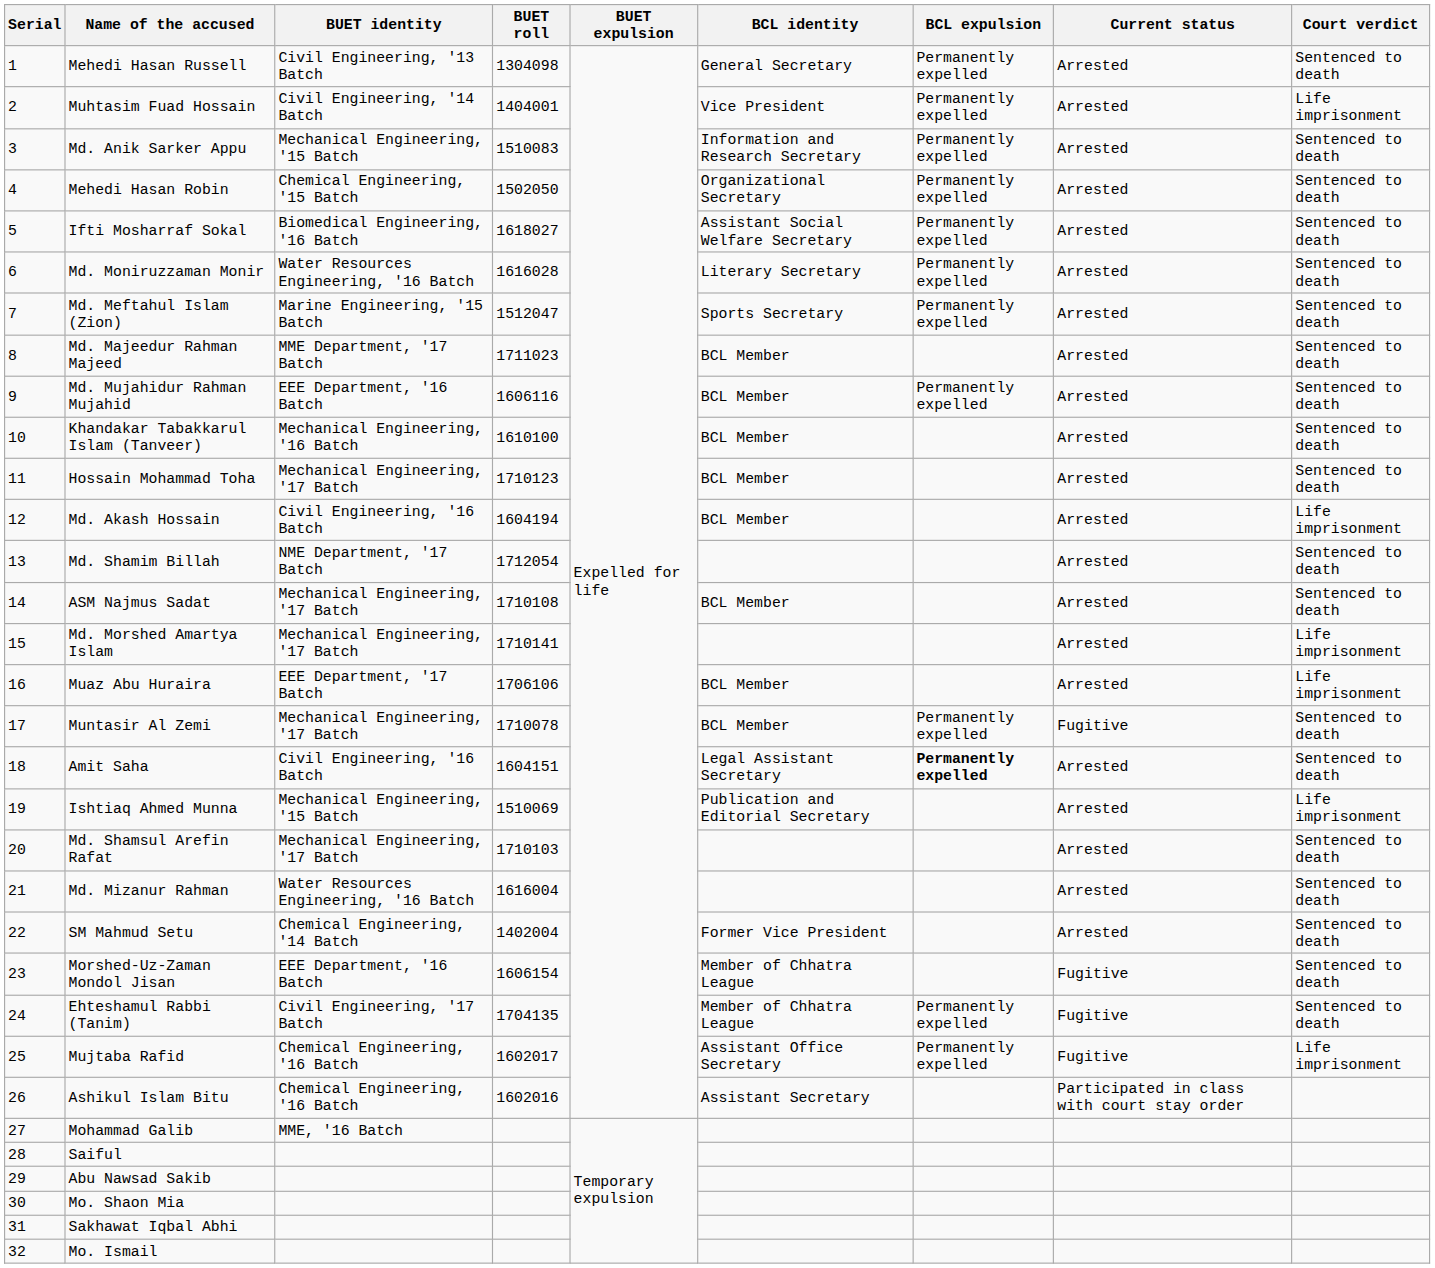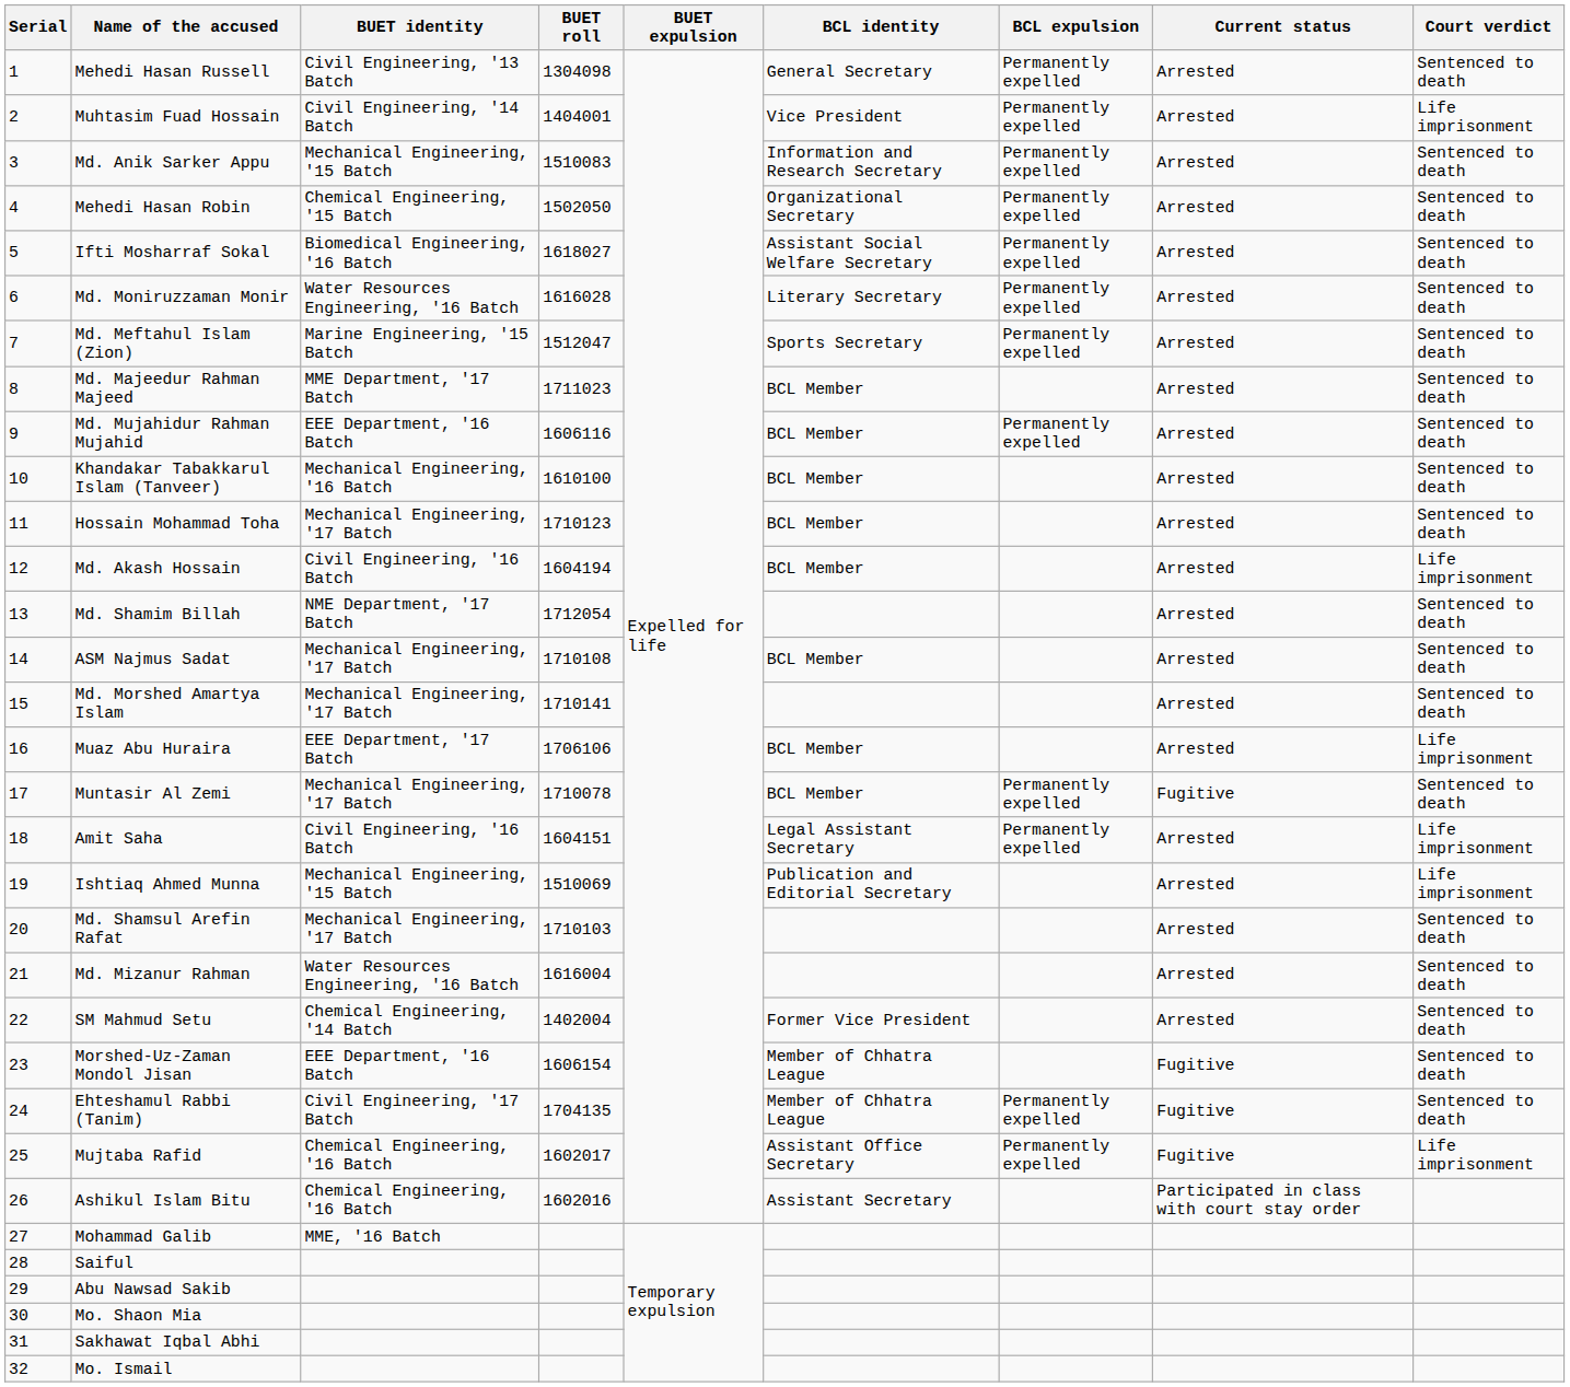 <table class="wikitable">
 <tr>
 <th>Serial</th>
 <th>Name of the accused</th>
 <th>BUET identity</th>
 <th>BUET roll</th>
 <th>BUET expulsion</th>
 <th>BCL identity</th>
 <th>BCL expulsion</th>
 <th>Current status</th>
 <th>Court verdict</th>
 </tr>
 <tr>
 <td>1</td>
 <td>Mehedi Hasan Russell</td>
 <td>Civil Engineering, '13 Batch</td>
 <td>1304098</td>
 <td rowspan="26">Expelled for life</td>
 <td>General Secretary</td>
 <td>Permanently expelled</td>
 <td>Arrested</td>
 <td>Sentenced to death</td>
 </tr>
 <tr>
 <td>2</td>
 <td>Muhtasim Fuad Hossain</td>
 <td>Civil Engineering, '14 Batch</td>
 <td>1404001</td>
 <td>Vice President</td>
 <td>Permanently expelled</td>
 <td>Arrested</td>
 <td>Life imprisonment</td>
 </tr>
 <tr>
 <td>3</td>
 <td>Md. Anik Sarker Appu</td>
 <td>Mechanical Engineering, '15 Batch</td>
 <td>1510083</td>
 <td>Information and Research Secretary</td>
 <td>Permanently expelled</td>
 <td>Arrested</td>
 <td>Sentenced to death</td>
 </tr>
 <tr>
 <td>4</td>
 <td>Mehedi Hasan Robin</td>
 <td>Chemical Engineering, '15 Batch</td>
 <td>1502050</td>
 <td>Organizational Secretary</td>
 <td>Permanently expelled</td>
 <td>Arrested</td>
 <td>Sentenced to death</td>
 </tr>
 <tr>
 <td>5</td>
 <td>Ifti Mosharraf Sokal</td>
 <td>Biomedical Engineering, '16 Batch</td>
 <td>1618027</td>
 <td>Assistant Social Welfare Secretary</td>
 <td>Permanently expelled</td>
 <td>Arrested</td>
 <td>Sentenced to death</td>
 </tr>
 <tr>
 <td>6</td>
 <td>Md. Moniruzzaman Monir</td>
 <td>Water Resources Engineering, '16 Batch</td>
 <td>1616028</td>
 <td>Literary Secretary</td>
 <td>Permanently expelled</td>
 <td>Arrested</td>
 <td>Sentenced to death</td>
 </tr>
 <tr>
 <td>7</td>
 <td>Md. Meftahul Islam (Zion)</td>
 <td>Marine Engineering, '15 Batch</td>
 <td>1512047</td>
 <td>Sports Secretary</td>
 <td>Permanently expelled</td>
 <td>Arrested</td>
 <td>Sentenced to death</td>
 </tr>
 <tr>
 <td>8</td>
 <td>Md. Majeedur Rahman Majeed</td>
 <td>MME Department, '17 Batch</td>
 <td>1711023</td>
 <td>BCL Member</td>
 <td></td>
 <td>Arrested</td>
 <td>Sentenced to death</td>
 </tr>
 <tr>
 <td>9</td>
 <td>Md. Mujahidur Rahman Mujahid</td>
 <td>EEE Department, '16 Batch</td>
 <td>1606116</td>
 <td>BCL Member</td>
 <td>Permanently expelled</td>
 <td>Arrested</td>
 <td>Sentenced to death</td>
 </tr>
 <tr>
 <td>10</td>
 <td>Khandakar Tabakkarul Islam (Tanveer)</td>
 <td>Mechanical Engineering, '16 Batch</td>
 <td>1610100</td>
 <td>BCL Member</td>
 <td></td>
 <td>Arrested</td>
 <td>Sentenced to death</td>
 </tr>
 <tr>
 <td>11</td>
 <td>Hossain Mohammad Toha</td>
 <td>Mechanical Engineering, '17 Batch</td>
 <td>1710123</td>
 <td>BCL Member</td>
 <td></td>
 <td>Arrested</td>
 <td>Sentenced to death</td>
 </tr>
 <tr>
 <td>12</td>
 <td>Md. Akash Hossain</td>
 <td>Civil Engineering, '16 Batch</td>
 <td>1604194</td>
 <td>BCL Member</td>
 <td></td>
 <td>Arrested</td>
 <td>Life imprisonment</td>
 </tr>
 <tr>
 <td>13</td>
 <td>Md. Shamim Billah</td>
 <td>NME Department, '17 Batch</td>
 <td>1712054</td>
 <td></td>
 <td></td>
 <td>Arrested</td>
 <td>Sentenced to death</td>
 </tr>
 <tr>
 <td>14</td>
 <td>ASM Najmus Sadat</td>
 <td>Mechanical Engineering, '17 Batch</td>
 <td>1710108</td>
 <td>BCL Member</td>
 <td></td>
 <td>Arrested</td>
 <td>Sentenced to death</td>
 </tr>
 <tr>
 <td>15</td>
 <td>Md. Morshed Amartya Islam</td>
 <td>Mechanical Engineering, '17 Batch</td>
 <td>1710141</td>
 <td></td>
 <td></td>
 <td>Arrested</td>
-<td>Life imprisonment</td>
+<td>Sentenced to death</td>
 </tr>
 <tr>
 <td>16</td>
 <td>Muaz Abu Huraira</td>
 <td>EEE Department, '17 Batch</td>
 <td>1706106</td>
 <td>BCL Member</td>
 <td></td>
 <td>Arrested</td>
 <td>Life imprisonment</td>
 </tr>
 <tr>
 <td>17</td>
 <td>Muntasir Al Zemi</td>
 <td>Mechanical Engineering, '17 Batch</td>
 <td>1710078</td>
 <td>BCL Member</td>
 <td>Permanently expelled</td>
 <td>Fugitive</td>
 <td>Sentenced to death</td>
 </tr>
 <tr>
 <td>18</td>
 <td>Amit Saha</td>
 <td>Civil Engineering, '16 Batch</td>
 <td>1604151</td>
 <td>Legal Assistant Secretary</td>
-<td><strong>Permanently expelled</strong></td>
+<td>Permanently expelled</td>
 <td>Arrested</td>
-<td>Sentenced to death</td>
+<td>Life imprisonment</td>
 </tr>
 <tr>
 <td>19</td>
 <td>Ishtiaq Ahmed Munna</td>
 <td>Mechanical Engineering, '15 Batch</td>
 <td>1510069</td>
 <td>Publication and Editorial Secretary</td>
 <td></td>
 <td>Arrested</td>
 <td>Life imprisonment</td>
 </tr>
 <tr>
 <td>20</td>
 <td>Md. Shamsul Arefin Rafat</td>
 <td>Mechanical Engineering, '17 Batch</td>
 <td>1710103</td>
 <td></td>
 <td></td>
 <td>Arrested</td>
 <td>Sentenced to death</td>
 </tr>
 <tr>
 <td>21</td>
 <td>Md. Mizanur Rahman</td>
 <td>Water Resources Engineering, '16 Batch</td>
 <td>1616004</td>
 <td></td>
 <td></td>
 <td>Arrested</td>
 <td>Sentenced to death</td>
 </tr>
 <tr>
 <td>22</td>
 <td>SM Mahmud Setu</td>
 <td>Chemical Engineering, '14 Batch</td>
 <td>1402004</td>
 <td>Former Vice President</td>
 <td></td>
 <td>Arrested</td>
 <td>Sentenced to death</td>
 </tr>
 <tr>
 <td>23</td>
 <td>Morshed-Uz-Zaman Mondol Jisan</td>
 <td>EEE Department, '16 Batch</td>
 <td>1606154</td>
 <td>Member of Chhatra League</td>
 <td></td>
 <td>Fugitive</td>
 <td>Sentenced to death</td>
 </tr>
 <tr>
 <td>24</td>
 <td>Ehteshamul Rabbi (Tanim)</td>
 <td>Civil Engineering, '17 Batch</td>
 <td>1704135</td>
 <td>Member of Chhatra League</td>
 <td>Permanently expelled</td>
 <td>Fugitive</td>
 <td>Sentenced to death</td>
 </tr>
 <tr>
 <td>25</td>
 <td>Mujtaba Rafid</td>
 <td>Chemical Engineering, '16 Batch</td>
 <td>1602017</td>
 <td>Assistant Office Secretary</td>
 <td>Permanently expelled</td>
 <td>Fugitive</td>
 <td>Life imprisonment</td>
 </tr>
 <tr>
 <td>26</td>
 <td>Ashikul Islam Bitu</td>
 <td>Chemical Engineering, '16 Batch</td>
 <td>1602016</td>
 <td>Assistant Secretary</td>
 <td></td>
 <td>Participated in class with court stay order</td>
 <td></td>
 </tr>
 <tr>
 <td>27</td>
 <td>Mohammad Galib</td>
 <td>MME, '16 Batch</td>
 <td></td>
 <td rowspan="6">Temporary expulsion</td>
 <td></td>
 <td></td>
 <td></td>
 <td></td>
 </tr>
 <tr>
 <td>28</td>
 <td>Saiful</td>
 <td></td>
 <td></td>
 <td></td>
 <td></td>
 <td></td>
 <td></td>
 </tr>
 <tr>
 <td>29</td>
 <td>Abu Nawsad Sakib</td>
 <td></td>
 <td></td>
 <td></td>
 <td></td>
 <td></td>
 <td></td>
 </tr>
 <tr>
 <td>30</td>
 <td>Mo. Shaon Mia</td>
 <td></td>
 <td></td>
 <td></td>
 <td></td>
 <td></td>
 <td></td>
 </tr>
 <tr>
 <td>31</td>
 <td>Sakhawat Iqbal Abhi</td>
 <td></td>
 <td></td>
 <td></td>
 <td></td>
 <td></td>
 <td></td>
 </tr>
 <tr>
 <td>32</td>
 <td>Mo. Ismail</td>
 <td></td>
 <td></td>
 <td></td>
 <td></td>
 <td></td>
 <td></td>
 </tr>
 </table>
